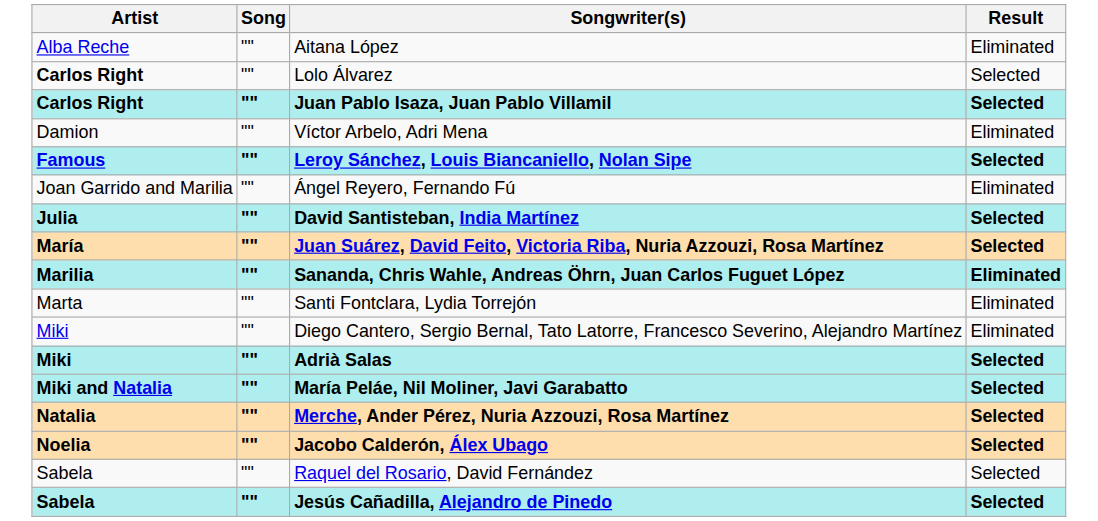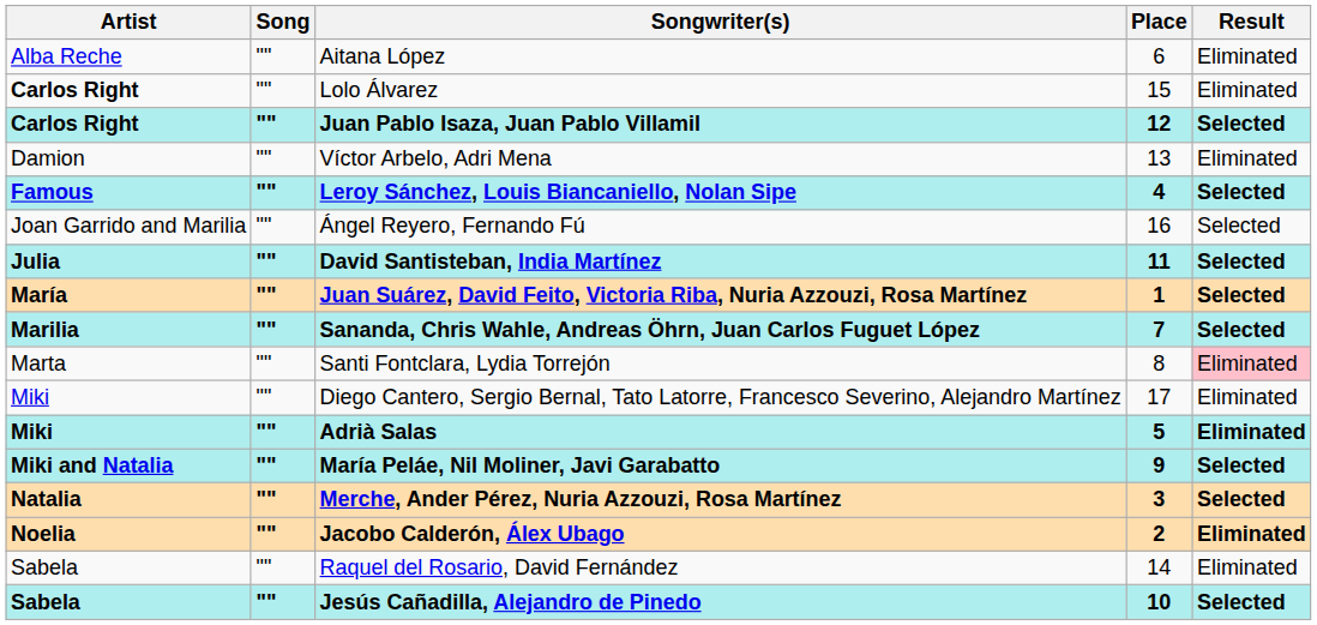 <table class="sortable wikitable" style="margin: 1em auto 1em auto; text-align:center">
 <tr>
 <th>Artist</th>
 <th>Song</th>
 <th class="unsortable">Songwriter(s)</th>
+<th>Place</th>
 <th>Result</th>
 </tr>
 <tr>
 <td align="left"><a href='#'>Alba Reche</a></td>
 <td align="left">""</td>
 <td align="left">Aitana López</td>
+<td>6</td>
 <td align="left">Eliminated</td>
 </tr>
 <tr>
 <td align="left"><strong>Carlos Right</strong></td>
 <td align="left">""</td>
 <td align="left">Lolo Álvarez</td>
-<td align="left">Selected</td>
+<td>15</td>
+<td align="left">Eliminated</td>
 </tr>
 <tr style="font-weight:bold; background:paleturquoise;">
 <td align="left">Carlos Right</td>
 <td align="left">""</td>
 <td align="left">Juan Pablo Isaza, Juan Pablo Villamil</td>
+<td>12</td>
 <td align="left">Selected</td>
 </tr>
 <tr>
 <td align="left">Damion</td>
 <td align="left">""</td>
 <td align="left">Víctor Arbelo, Adri Mena</td>
+<td>13</td>
 <td align="left">Eliminated</td>
 </tr>
 <tr style="font-weight:bold; background:paleturquoise;">
 <td align="left"><a href='#'>Famous</a></td>
 <td align="left">""</td>
 <td align="left"><a href='#'>Leroy Sánchez</a>, <a href='#'>Louis Biancaniello</a>, <a href='#'>Nolan Sipe</a></td>
+<td>4</td>
 <td align="left">Selected</td>
 </tr>
 <tr>
 <td align="left">Joan Garrido and Marilia</td>
 <td align="left">""</td>
 <td align="left">Ángel Reyero, Fernando Fú</td>
-<td align="left">Eliminated</td>
+<td>16</td>
+<td align="left">Selected</td>
 </tr>
 <tr style="font-weight:bold; background:paleturquoise;">
 <td align="left">Julia</td>
 <td align="left">""</td>
 <td align="left">David Santisteban, <a href='#'>India Martínez</a></td>
+<td>11</td>
 <td align="left">Selected</td>
 </tr>
 <tr style="font-weight:bold; background:navajowhite;">
 <td align="left">María</td>
 <td align="left">""</td>
 <td align="left"><a href='#'>Juan Suárez</a>, <a href='#'>David Feito</a>, <a href='#'>Victoria Riba</a>, Nuria Azzouzi, Rosa Martínez</td>
+<td>1</td>
 <td align="left">Selected</td>
 </tr>
 <tr style="font-weight:bold; background:paleturquoise;">
 <td align="left">Marilia</td>
 <td align="left">""</td>
 <td align="left">Sananda, Chris Wahle, Andreas Öhrn, Juan Carlos Fuguet López</td>
-<td align="left">Eliminated</td>
+<td>7</td>
+<td align="left">Selected</td>
 </tr>
 <tr>
 <td align="left">Marta</td>
 <td align="left">""</td>
 <td align="left">Santi Fontclara, Lydia Torrejón</td>
-<td align="left">Eliminated</td>
+<td>8</td>
+<td align="left" style="background: pink;">Eliminated</td>
 </tr>
 <tr>
 <td align="left"><a href='#'>Miki</a></td>
 <td align="left">""</td>
 <td align="left">Diego Cantero, Sergio Bernal, Tato Latorre, Francesco Severino, Alejandro Martínez</td>
+<td>17</td>
 <td align="left">Eliminated</td>
 </tr>
 <tr style="font-weight:bold; background:paleturquoise;">
 <td align="left">Miki</td>
 <td align="left">""</td>
 <td align="left">Adrià Salas</td>
-<td align="left">Selected</td>
+<td>5</td>
+<td align="left">Eliminated</td>
 </tr>
 <tr style="font-weight:bold; background:paleturquoise;">
 <td align="left">Miki and <a href='#'>Natalia</a></td>
 <td align="left">""</td>
 <td align="left">María Peláe, Nil Moliner, Javi Garabatto</td>
+<td>9</td>
 <td align="left">Selected</td>
 </tr>
 <tr style="font-weight:bold; background:navajowhite;">
 <td align="left">Natalia</td>
 <td align="left">""</td>
 <td align="left"><a href='#'>Merche</a>, Ander Pérez, Nuria Azzouzi, Rosa Martínez</td>
+<td>3</td>
 <td align="left">Selected</td>
 </tr>
 <tr style="font-weight:bold; background:navajowhite;">
 <td align="left">Noelia</td>
 <td align="left">""</td>
 <td align="left">Jacobo Calderón, <a href='#'>Álex Ubago</a></td>
-<td align="left">Selected</td>
+<td>2</td>
+<td align="left">Eliminated</td>
 </tr>
 <tr>
 <td align="left">Sabela</td>
 <td align="left">""</td>
 <td align="left"><a href='#'>Raquel del Rosario</a>, David Fernández</td>
-<td align="left">Selected</td>
+<td>14</td>
+<td align="left">Eliminated</td>
 </tr>
 <tr style="font-weight:bold; background:paleturquoise;">
 <td align="left">Sabela</td>
 <td align="left">""</td>
 <td align="left">Jesús Cañadilla, <a href='#'>Alejandro de Pinedo</a></td>
+<td>10</td>
 <td align="left">Selected</td>
 </tr>
 </table>
